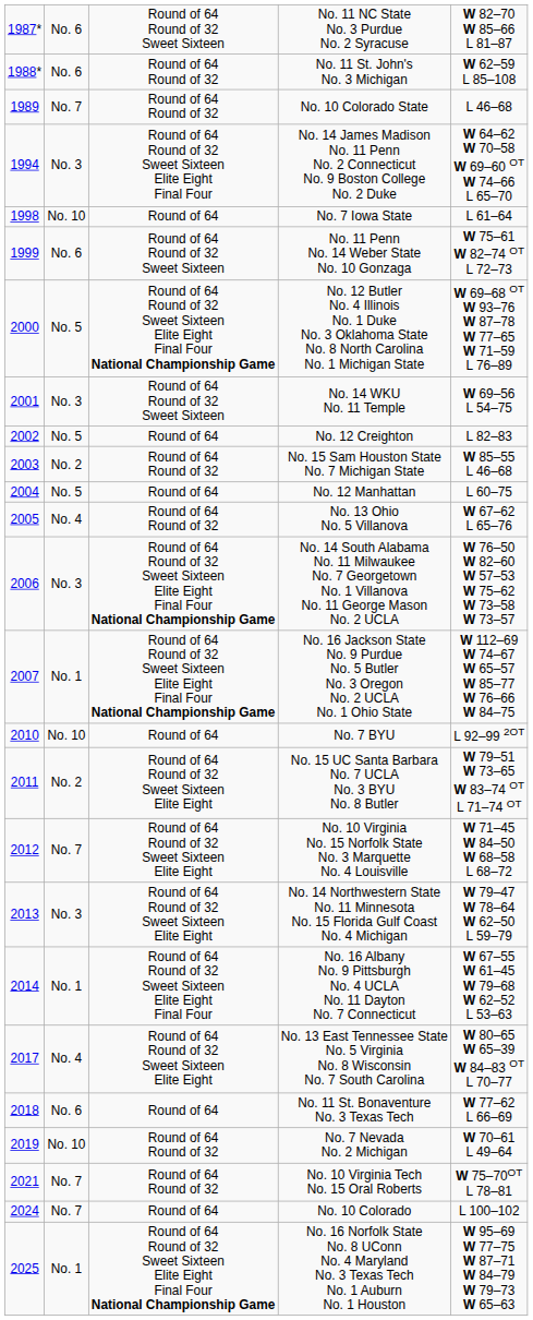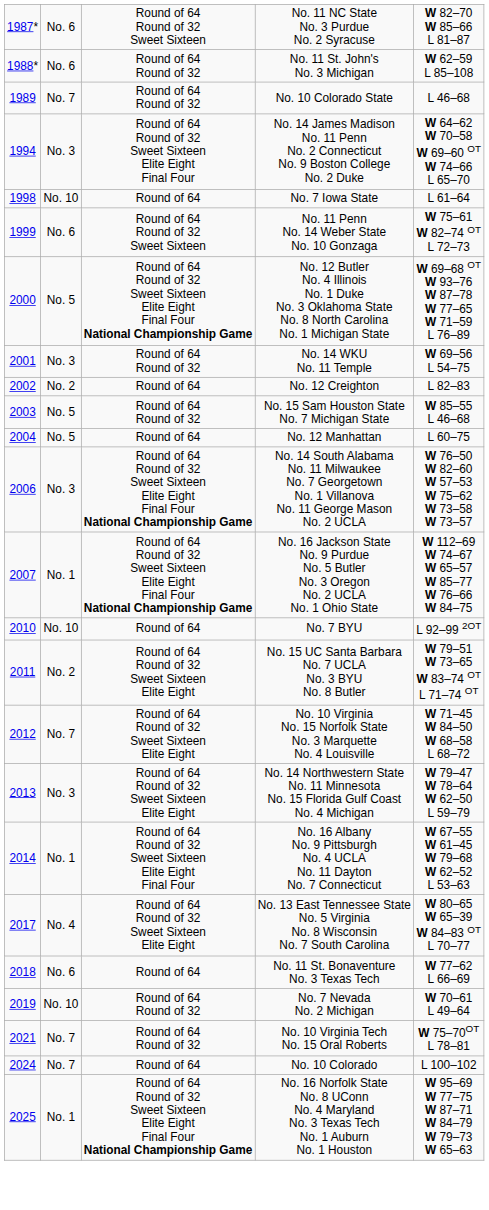 <table class="wikitable">
 <tr align="center">
 <td><a href='#'>1987</a>*</td>
 <td>No. 6</td>
 <td>Round of 64<br>Round of 32<br>Sweet Sixteen</td>
 <td>No. 11 NC State<br>No. 3 Purdue<br>No. 2 Syracuse</td>
 <td><strong>W</strong> 82–70<br><strong>W</strong> 85–66<br>L 81–87</td>
 </tr>
 <tr align="center">
 <td><a href='#'>1988</a>*</td>
 <td>No. 6</td>
 <td>Round of 64<br>Round of 32</td>
 <td>No. 11 St. John's<br>No. 3 Michigan</td>
 <td><strong>W</strong> 62–59<br>L 85–108</td>
 </tr>
 <tr align="center">
 <td><a href='#'>1989</a></td>
 <td>No. 7</td>
 <td>Round of 64<br>Round of 32</td>
 <td>No. 10 Colorado State</td>
 <td>L 46–68</td>
 </tr>
 <tr align="center">
 <td><a href='#'>1994</a></td>
 <td>No. 3</td>
 <td>Round of 64<br>Round of 32<br>Sweet Sixteen<br>Elite Eight<br>Final Four</td>
 <td>No. 14 James Madison<br>No. 11 Penn<br>No. 2 Connecticut<br>No. 9 Boston College<br>No. 2 Duke</td>
 <td><strong>W</strong> 64–62<br><strong>W</strong> 70–58<br><strong>W</strong> 69–60 <sup>OT</sup><br><strong>W</strong> 74–66<br>L 65–70</td>
 </tr>
 <tr align="center">
 <td><a href='#'>1998</a></td>
 <td>No. 10</td>
 <td>Round of 64</td>
 <td>No. 7 Iowa State</td>
 <td>L 61–64</td>
 </tr>
 <tr align="center">
 <td><a href='#'>1999</a></td>
 <td>No. 6</td>
 <td>Round of 64<br>Round of 32<br>Sweet Sixteen</td>
 <td>No. 11 Penn<br>No. 14 Weber State<br>No. 10 Gonzaga</td>
 <td><strong>W</strong> 75–61<br><strong>W</strong> 82–74 <sup>OT</sup><br>L 72–73</td>
 </tr>
 <tr align="center">
 <td><a href='#'>2000</a></td>
 <td>No. 5</td>
 <td>Round of 64<br>Round of 32<br>Sweet Sixteen<br>Elite Eight<br>Final Four<br><strong>National Championship Game</strong></td>
 <td>No. 12 Butler<br>No. 4 Illinois<br>No. 1 Duke<br>No. 3 Oklahoma State<br>No. 8 North Carolina<br>No. 1 Michigan State</td>
 <td><strong>W</strong> 69–68 <sup>OT</sup><br><strong>W</strong> 93–76<br><strong>W</strong> 87–78<br><strong>W</strong> 77–65<br><strong>W</strong> 71–59<br>L 76–89</td>
 </tr>
 <tr align="center">
 <td><a href='#'>2001</a></td>
 <td>No. 3</td>
-<td>Round of 64<br>Round of 32<br>Sweet Sixteen</td>
+<td>Round of 64<br>Round of 32</td>
 <td>No. 14 WKU<br>No. 11 Temple</td>
 <td><strong>W</strong> 69–56<br>L 54–75</td>
 </tr>
 <tr align="center">
 <td><a href='#'>2002</a></td>
-<td>No. 5</td>
+<td>No. 2</td>
 <td>Round of 64</td>
 <td>No. 12 Creighton</td>
 <td>L 82–83</td>
 </tr>
 <tr align="center">
 <td><a href='#'>2003</a></td>
-<td>No. 2</td>
+<td>No. 5</td>
 <td>Round of 64<br>Round of 32</td>
 <td>No. 15 Sam Houston State<br>No. 7 Michigan State</td>
 <td><strong>W</strong> 85–55<br>L 46–68</td>
 </tr>
 <tr align="center">
 <td><a href='#'>2004</a></td>
 <td>No. 5</td>
 <td>Round of 64</td>
 <td>No. 12 Manhattan</td>
 <td>L 60–75</td>
-</tr>
-<tr align="center">
-<td><a href='#'>2005</a></td>
-<td>No. 4</td>
-<td>Round of 64<br>Round of 32</td>
-<td>No. 13 Ohio<br>No. 5 Villanova</td>
-<td><strong>W</strong> 67–62<br>L 65–76</td>
 </tr>
 <tr align="center">
 <td><a href='#'>2006</a></td>
 <td>No. 3</td>
 <td>Round of 64<br>Round of 32<br>Sweet Sixteen<br>Elite Eight<br>Final Four<br><strong>National Championship Game</strong></td>
 <td>No. 14 South Alabama<br>No. 11 Milwaukee<br>No. 7 Georgetown<br>No. 1 Villanova<br>No. 11 George Mason<br>No. 2 UCLA</td>
 <td><strong>W</strong> 76–50<br><strong>W</strong> 82–60<br><strong>W</strong> 57–53<br><strong>W</strong> 75–62<br><strong>W</strong> 73–58<br><strong>W</strong> 73–57</td>
 </tr>
 <tr align="center">
 <td><a href='#'>2007</a></td>
 <td>No. 1</td>
 <td>Round of 64<br>Round of 32<br>Sweet Sixteen<br>Elite Eight<br>Final Four<br><strong>National Championship Game</strong></td>
 <td>No. 16 Jackson State<br>No. 9 Purdue<br>No. 5 Butler<br>No. 3 Oregon<br>No. 2 UCLA<br>No. 1 Ohio State</td>
 <td><strong>W</strong> 112–69<br><strong>W</strong> 74–67<br><strong>W</strong> 65–57<br><strong>W</strong> 85–77<br><strong>W</strong> 76–66<br><strong>W</strong> 84–75</td>
 </tr>
 <tr align="center">
 <td><a href='#'>2010</a></td>
 <td>No. 10</td>
 <td>Round of 64</td>
 <td>No. 7 BYU</td>
 <td>L 92–99 <sup>2OT</sup></td>
 </tr>
 <tr align="center">
 <td><a href='#'>2011</a></td>
 <td>No. 2</td>
 <td>Round of 64<br>Round of 32<br>Sweet Sixteen<br>Elite Eight</td>
 <td>No. 15 UC Santa Barbara<br>No. 7 UCLA<br>No. 3 BYU<br>No. 8 Butler</td>
 <td><strong>W</strong> 79–51<br><strong>W</strong> 73–65<br><strong>W</strong> 83–74 <sup>OT</sup><br>L 71–74 <sup>OT</sup></td>
 </tr>
 <tr align="center">
 <td><a href='#'>2012</a></td>
 <td>No. 7</td>
 <td>Round of 64<br>Round of 32<br>Sweet Sixteen<br>Elite Eight</td>
 <td>No. 10 Virginia<br>No. 15 Norfolk State<br>No. 3 Marquette<br>No. 4 Louisville</td>
 <td><strong>W</strong> 71–45<br><strong>W</strong> 84–50<br><strong>W</strong> 68–58<br>L 68–72</td>
 </tr>
 <tr align="center">
 <td><a href='#'>2013</a></td>
 <td>No. 3</td>
 <td>Round of 64<br>Round of 32<br>Sweet Sixteen<br>Elite Eight</td>
 <td>No. 14 Northwestern State<br>No. 11 Minnesota<br>No. 15 Florida Gulf Coast<br>No. 4 Michigan</td>
 <td><strong>W</strong> 79–47<br><strong>W</strong> 78–64<br><strong>W</strong> 62–50<br>L 59–79</td>
 </tr>
 <tr align="center">
 <td><a href='#'>2014</a></td>
 <td>No. 1</td>
 <td>Round of 64<br>Round of 32<br>Sweet Sixteen<br>Elite Eight<br>Final Four</td>
 <td>No. 16 Albany<br>No. 9 Pittsburgh<br>No. 4 UCLA<br>No. 11 Dayton<br>No. 7 Connecticut</td>
 <td><strong>W</strong> 67–55<br><strong>W</strong> 61–45<br><strong>W</strong> 79–68<br><strong>W</strong> 62–52<br>L 53–63</td>
 </tr>
 <tr align="center">
 <td><a href='#'>2017</a></td>
 <td>No. 4</td>
 <td>Round of 64<br>Round of 32<br>Sweet Sixteen<br>Elite Eight</td>
 <td>No. 13 East Tennessee State<br>No. 5 Virginia<br>No. 8 Wisconsin<br>No. 7 South Carolina</td>
 <td><strong>W</strong> 80–65 <br><strong>W</strong> 65–39 <br><strong>W</strong> 84–83 <sup>OT</sup><br>L 70–77</td>
 </tr>
 <tr align="center">
 <td><a href='#'>2018</a></td>
 <td>No. 6</td>
 <td>Round of 64</td>
 <td>No. 11 St. Bonaventure<br>No. 3 Texas Tech</td>
 <td><strong>W</strong> 77–62<br>L 66–69</td>
 </tr>
 <tr align="center">
 <td><a href='#'>2019</a></td>
 <td>No. 10</td>
 <td>Round of 64<br>Round of 32</td>
 <td>No. 7 Nevada<br>No. 2 Michigan</td>
 <td><strong>W</strong> 70–61<br>L 49–64</td>
 </tr>
 <tr align="center">
 <td><a href='#'>2021</a></td>
 <td>No. 7</td>
 <td>Round of 64<br>Round of 32</td>
 <td>No. 10 Virginia Tech<br>No. 15 Oral Roberts</td>
 <td><strong>W</strong> 75–70<sup>OT</sup><br>L 78–81</td>
 </tr>
 <tr align="center">
 <td><a href='#'>2024</a></td>
 <td>No. 7</td>
 <td>Round of 64</td>
 <td>No. 10 Colorado</td>
 <td>L 100–102</td>
 </tr>
 <tr align="center">
 <td><a href='#'>2025</a></td>
 <td>No. 1</td>
 <td>Round of 64<br>Round of 32<br>Sweet Sixteen<br>Elite Eight<br>Final Four<br><strong>National Championship Game</strong></td>
 <td>No. 16 Norfolk State<br>No. 8 UConn<br>No. 4 Maryland<br>No. 3 Texas Tech<br>No. 1 Auburn<br>No. 1 Houston</td>
 <td><strong>W</strong> 95–69<br><strong>W</strong> 77–75<br><strong>W</strong> 87–71<br><strong>W</strong> 84–79<br><strong>W</strong> 79–73<br> <strong>W</strong> 65–63</td>
 </tr>
 </table>
